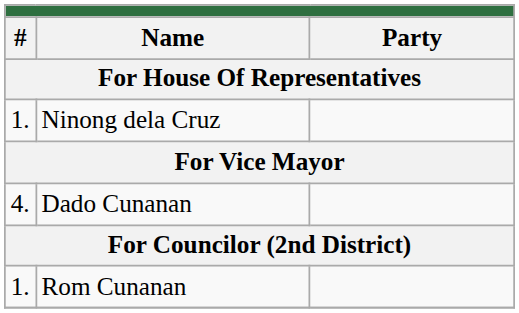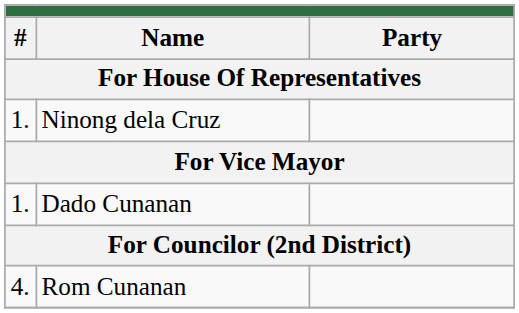 <table class=wikitable style="font-size:90%">
 <tr>
 <td colspan=5 bgcolor=#2e6f40></td>
 </tr>
 <tr>
 <th>#</th>
 <th width=150px>Name</th>
 <th colspan=2 width=110px>Party</th>
 </tr>
 <tr>
 <th colspan=5>For House Of Representatives</th>
 </tr>
 <tr>
 <td>1.</td>
 <td>Ninong dela Cruz</td>
 <td></td>
 </tr>
 <tr>
 <th colspan=5>For Vice Mayor</th>
 </tr>
 <tr>
-<td>4.</td>
+<td>1.</td>
 <td>Dado Cunanan</td>
 <td></td>
 </tr>
 <tr>
 <th colspan=5>For Councilor (2nd District)</th>
 </tr>
 <tr>
-<td>1.</td>
+<td>4.</td>
 <td>Rom Cunanan</td>
 <td></td>
 </tr>
 <tr>
 </tr>
 </table>
